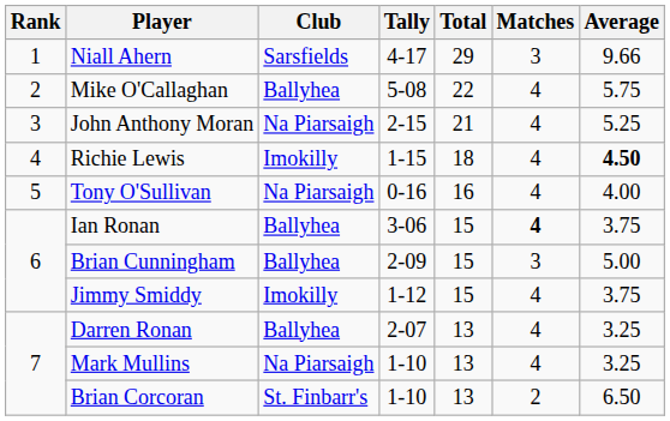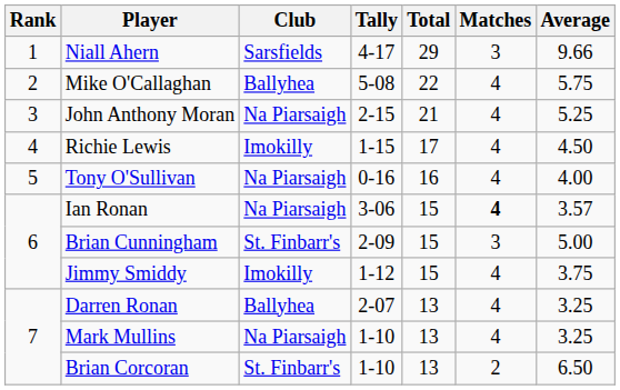 <table class="wikitable">
 <tr>
 <th>Rank</th>
 <th>Player</th>
 <th>Club</th>
 <th>Tally</th>
 <th>Total</th>
 <th>Matches</th>
 <th>Average</th>
 </tr>
 <tr>
 <td rowspan=1 align=center>1</td>
 <td><a href='#'>Niall Ahern</a></td>
 <td><a href='#'>Sarsfields</a></td>
 <td align=center>4-17</td>
 <td align=center>29</td>
 <td align=center>3</td>
 <td align=center>9.66</td>
 </tr>
 <tr>
 <td rowspan=1 align=center>2</td>
 <td>Mike O'Callaghan</td>
 <td><a href='#'>Ballyhea</a></td>
 <td align=center>5-08</td>
 <td align=center>22</td>
 <td align=center>4</td>
 <td align=center>5.75</td>
 </tr>
 <tr>
 <td rowspan=1 align=center>3</td>
 <td>John Anthony Moran</td>
 <td><a href='#'>Na Piarsaigh</a></td>
 <td align=center>2-15</td>
 <td align=center>21</td>
 <td align=center>4</td>
 <td align=center>5.25</td>
 </tr>
 <tr>
 <td rowspan=1 align=center>4</td>
 <td>Richie Lewis</td>
 <td><a href='#'>Imokilly</a></td>
 <td align=center>1-15</td>
-<td align=center>18</td>
+<td align=center>17</td>
 <td align=center>4</td>
-<td align=center><strong>4.50</strong></td>
+<td align=center>4.50</td>
 </tr>
 <tr>
 <td rowspan=1 align=center>5</td>
 <td><a href='#'>Tony O'Sullivan</a></td>
 <td><a href='#'>Na Piarsaigh</a></td>
 <td align=center>0-16</td>
 <td align=center>16</td>
 <td align=center>4</td>
 <td align=center>4.00</td>
 </tr>
 <tr>
 <td rowspan=3 align=center>6</td>
 <td>Ian Ronan</td>
-<td><a href='#'>Ballyhea</a></td>
+<td><a href='#'>Na Piarsaigh</a></td>
 <td align=center>3-06</td>
 <td align=center>15</td>
 <td align=center><strong>4</strong></td>
-<td align=center>3.75</td>
+<td align=center>3.57</td>
 </tr>
 <tr>
 <td><a href='#'>Brian Cunningham</a></td>
-<td><a href='#'>Ballyhea</a></td>
+<td><a href='#'>St. Finbarr's</a></td>
 <td align=center>2-09</td>
 <td align=center>15</td>
 <td align=center>3</td>
 <td align=center>5.00</td>
 </tr>
 <tr>
 <td><a href='#'>Jimmy Smiddy</a></td>
 <td><a href='#'>Imokilly</a></td>
 <td align=center>1-12</td>
 <td align=center>15</td>
 <td align=center>4</td>
 <td align=center>3.75</td>
 </tr>
 <tr>
 <td rowspan=3 align=center>7</td>
 <td><a href='#'>Darren Ronan</a></td>
 <td><a href='#'>Ballyhea</a></td>
 <td align=center>2-07</td>
 <td align=center>13</td>
 <td align=center>4</td>
 <td align=center>3.25</td>
 </tr>
 <tr>
 <td><a href='#'>Mark Mullins</a></td>
 <td><a href='#'>Na Piarsaigh</a></td>
 <td align=center>1-10</td>
 <td align=center>13</td>
 <td align=center>4</td>
 <td align=center>3.25</td>
 </tr>
 <tr>
 <td><a href='#'>Brian Corcoran</a></td>
 <td><a href='#'>St. Finbarr's</a></td>
 <td align=center>1-10</td>
 <td align=center>13</td>
 <td align=center>2</td>
 <td align=center>6.50</td>
 </tr>
 </table>
